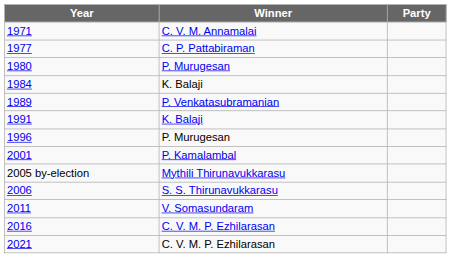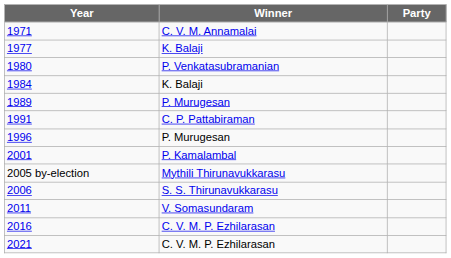 <table class="wikitable" width="50%">
 <tr>
 <th style="background-color:#666666; color:white">Year</th>
 <th style="background-color:#666666; color:white">Winner</th>
 <th style="background-color:#666666; color:white" colspan="2">Party</th>
 </tr>
 <tr>
 <td><a href='#'>1971</a></td>
 <td><a href='#'>C. V. M. Annamalai</a></td>
 <td></td>
 </tr>
 <tr>
 <td><a href='#'>1977</a></td>
-<td><a href='#'>C. P. Pattabiraman</a></td>
+<td><a href='#'>K. Balaji</a></td>
 <td></td>
 </tr>
 <tr>
 <td><a href='#'>1980</a></td>
-<td><a href='#'>P. Murugesan</a></td>
+<td><a href='#'>P. Venkatasubramanian</a></td>
 <td></td>
 </tr>
 <tr>
 <td><a href='#'>1984</a></td>
 <td>K. Balaji</td>
 <td></td>
 </tr>
 <tr>
 <td><a href='#'>1989</a></td>
-<td><a href='#'>P. Venkatasubramanian</a></td>
+<td><a href='#'>P. Murugesan</a></td>
 <td></td>
 </tr>
 <tr>
 <td><a href='#'>1991</a></td>
-<td><a href='#'>K. Balaji</a></td>
+<td><a href='#'>C. P. Pattabiraman</a></td>
 <td></td>
 </tr>
 <tr>
 <td><a href='#'>1996</a></td>
 <td>P. Murugesan</td>
 <td></td>
 </tr>
 <tr>
 <td><a href='#'>2001</a></td>
 <td><a href='#'>P. Kamalambal</a></td>
 <td></td>
 </tr>
 <tr>
 <td>2005 by-election</td>
 <td><a href='#'>Mythili Thirunavukkarasu</a></td>
 <td></td>
 </tr>
 <tr>
 <td><a href='#'>2006</a></td>
 <td><a href='#'>S. S. Thirunavukkarasu</a></td>
 <td></td>
 </tr>
 <tr>
 <td><a href='#'>2011</a></td>
 <td><a href='#'>V. Somasundaram</a></td>
 <td></td>
 </tr>
 <tr>
 <td><a href='#'>2016</a></td>
 <td><a href='#'>C. V. M. P. Ezhilarasan</a></td>
 <td></td>
 </tr>
 <tr>
 <td><a href='#'>2021</a></td>
 <td>C. V. M. P. Ezhilarasan</td>
 <td></td>
 </tr>
 </table>
